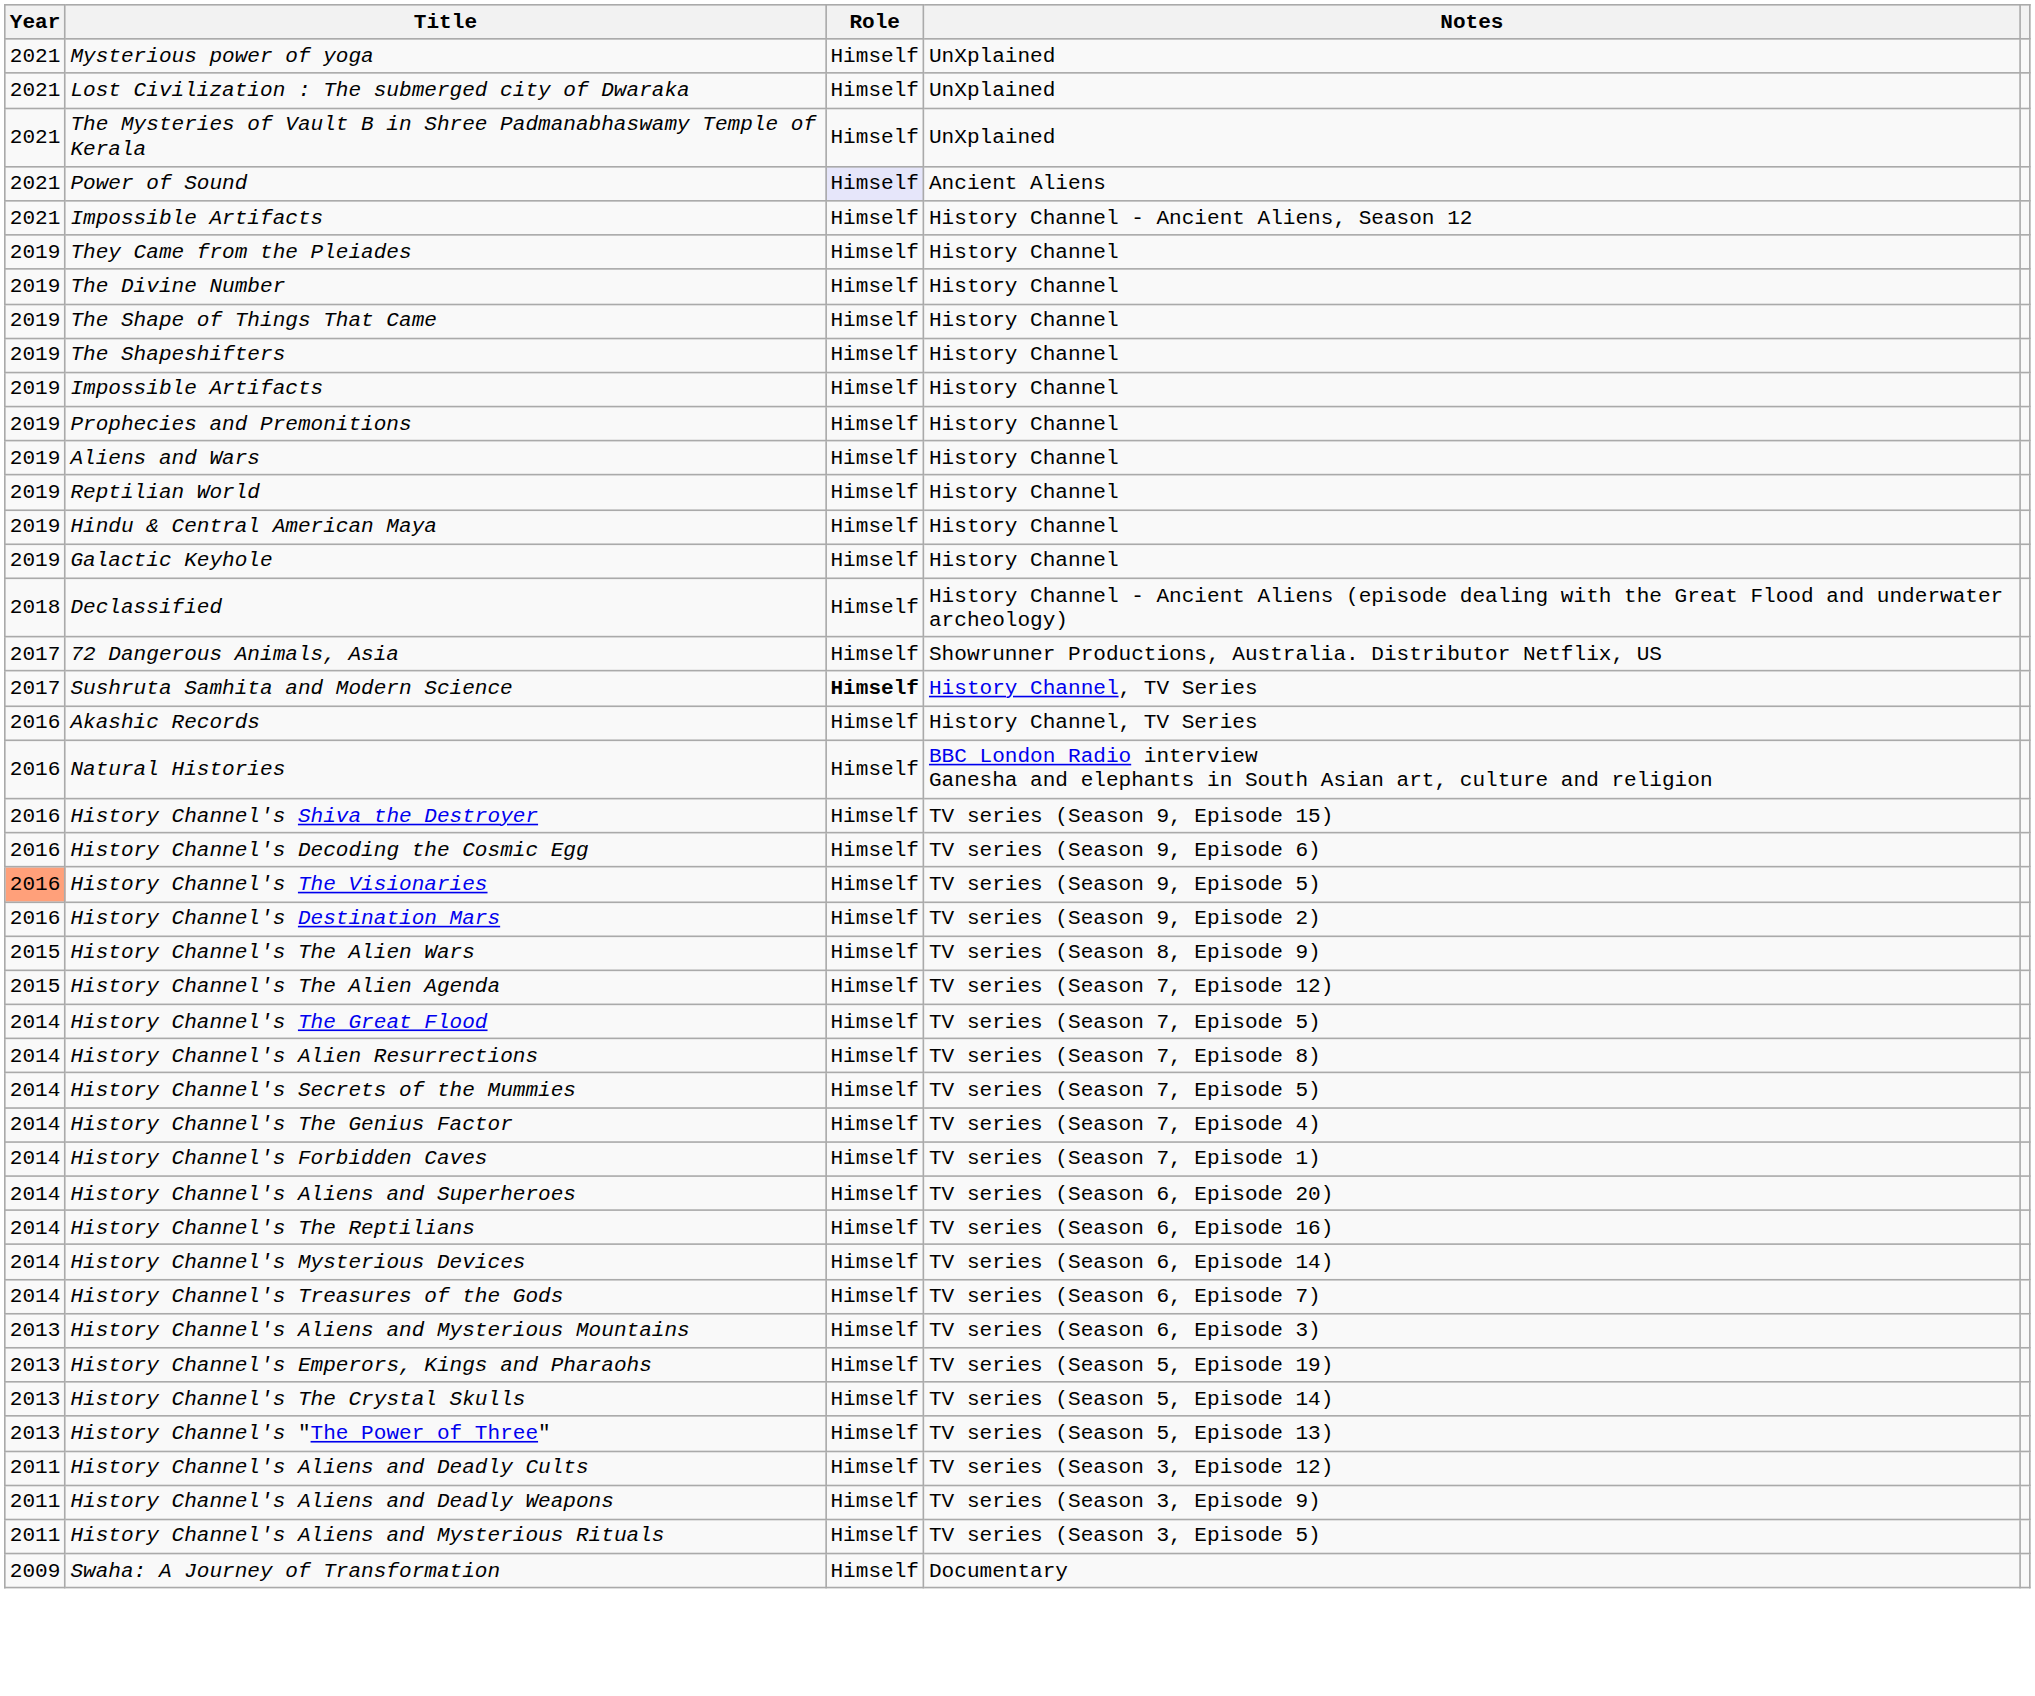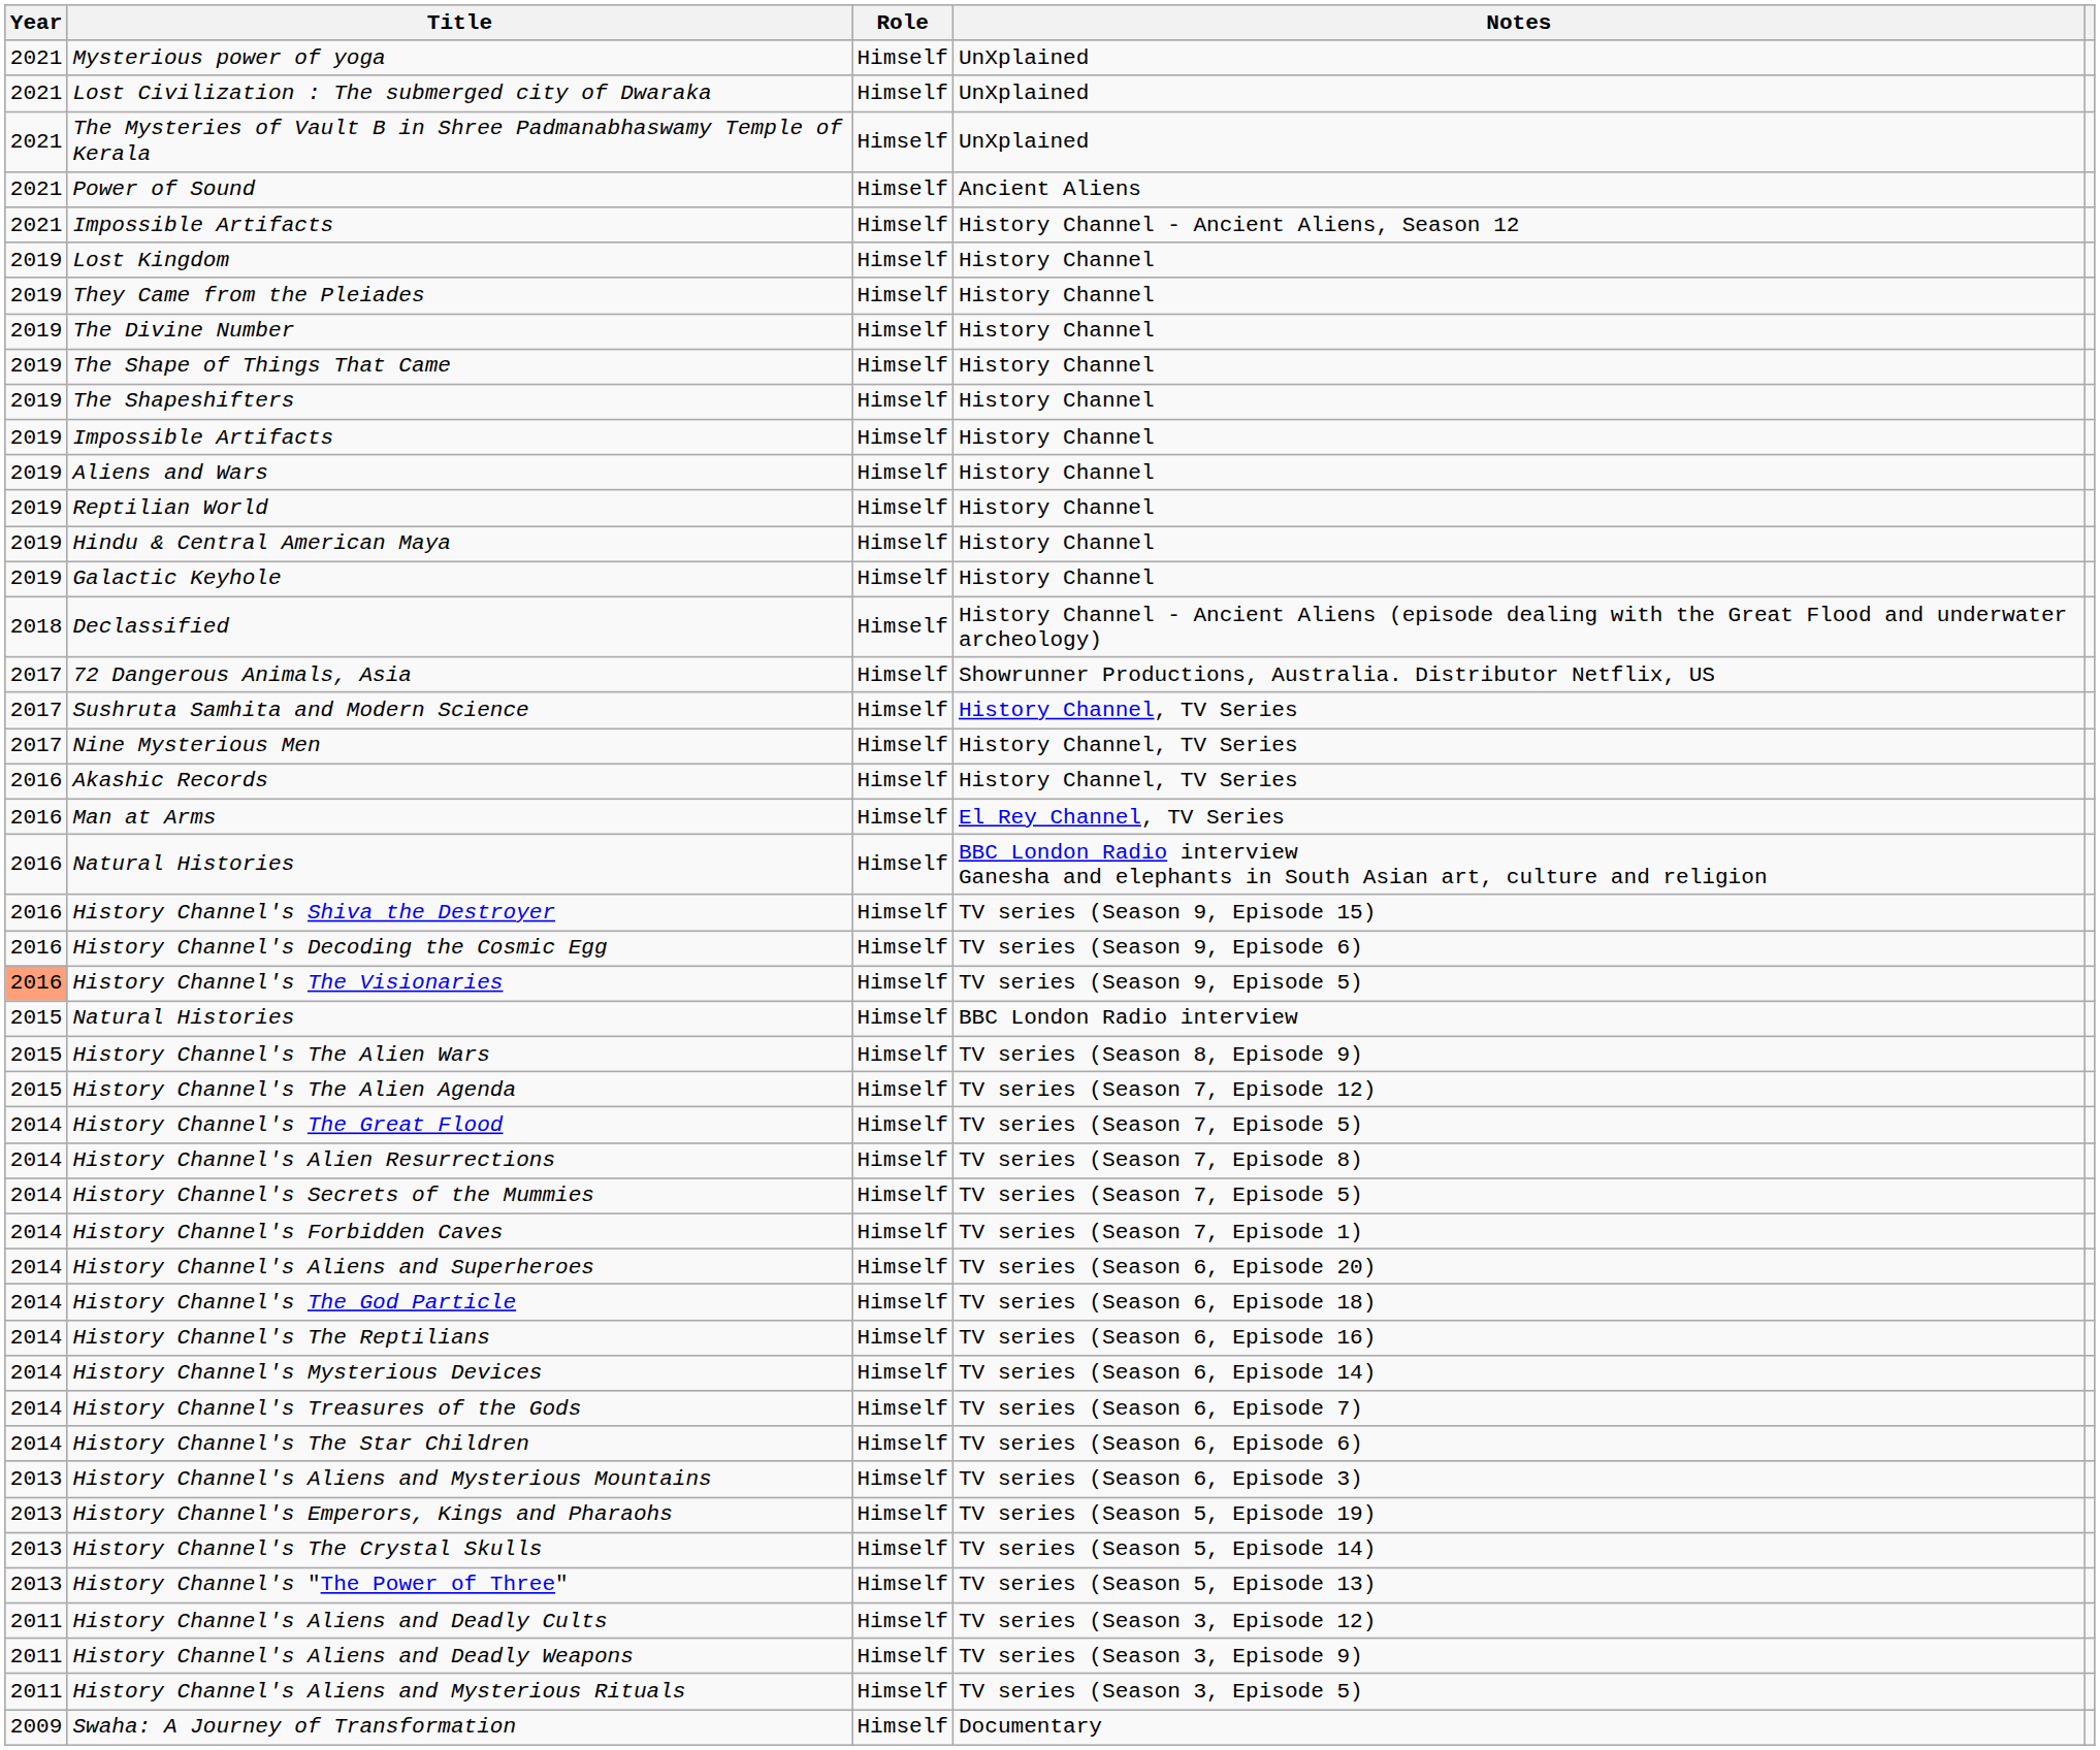 <table class="wikitable plainrowheaders sortable">
 <tr>
 <th>Year</th>
 <th>Title</th>
 <th>Role</th>
 <th class="unsortable">Notes</th>
 <th class="unsortable"></th>
 </tr>
 <tr>
 <td>2021</td>
 <td><em>Mysterious power of yoga</em></td>
 <td>Himself</td>
 <td>UnXplained</td>
 <td></td>
 </tr>
 <tr>
 <td>2021</td>
 <td><em>Lost Civilization : The submerged city of Dwaraka</em></td>
 <td>Himself</td>
 <td>UnXplained</td>
 <td></td>
 </tr>
 <tr>
 <td>2021</td>
 <td><em>The Mysteries of Vault B in Shree Padmanabhaswamy Temple of Kerala</em></td>
 <td>Himself</td>
 <td>UnXplained</td>
 <td></td>
 </tr>
 <tr>
 <td>2021</td>
 <td><em>Power of Sound</em></td>
-<td style="background: lavender;">Himself</td>
+<td>Himself</td>
 <td>Ancient Aliens</td>
 <td></td>
 </tr>
 <tr>
 <td>2021</td>
 <td><em>Impossible Artifacts</em></td>
 <td>Himself</td>
 <td>History Channel - Ancient Aliens, Season 12</td>
+<td></td>
+</tr>
+<tr>
+<td>2019</td>
+<td><em>Lost Kingdom</em></td>
+<td>Himself</td>
+<td>History Channel</td>
 <td></td>
 </tr>
 <tr>
 <td>2019</td>
 <td><em>They Came from the Pleiades</em>           </td>
 <td>Himself</td>
 <td>History Channel</td>
 <td></td>
 </tr>
 <tr>
 <td>2019</td>
 <td><em>The Divine Number</em></td>
 <td>Himself</td>
 <td>History Channel</td>
 <td></td>
 </tr>
 <tr>
 <td>2019</td>
 <td><em>The Shape of Things That Came</em></td>
 <td>Himself</td>
 <td>History Channel</td>
 <td></td>
 </tr>
 <tr>
 <td>2019</td>
 <td><em>The Shapeshifters</em></td>
 <td>Himself</td>
 <td>History Channel</td>
 <td></td>
 </tr>
 <tr>
 <td>2019</td>
 <td><em>Impossible Artifacts</em></td>
-<td>Himself</td>
-<td>History Channel</td>
-<td></td>
-</tr>
-<tr>
-<td>2019</td>
-<td><em>Prophecies and Premonitions</em></td>
 <td>Himself</td>
 <td>History Channel</td>
 <td></td>
 </tr>
 <tr>
 <td>2019</td>
 <td><em>Aliens and Wars</em></td>
 <td>Himself</td>
 <td>History Channel</td>
 <td></td>
 </tr>
 <tr>
 <td>2019</td>
 <td><em>Reptilian World</em></td>
 <td>Himself</td>
 <td>History Channel</td>
 <td></td>
 </tr>
 <tr>
 <td>2019</td>
 <td><em>Hindu & Central American Maya</em></td>
 <td>Himself</td>
 <td>History Channel</td>
 <td></td>
 </tr>
 <tr>
 <td>2019</td>
 <td><em>Galactic Keyhole</em></td>
 <td>Himself</td>
 <td>History Channel</td>
 <td></td>
 </tr>
 <tr>
 <td>2018</td>
 <td><em>Declassified</em></td>
 <td>Himself</td>
 <td>History Channel - Ancient Aliens (episode dealing with the Great Flood and underwater archeology)</td>
 <td></td>
 </tr>
 <tr>
 <td>2017</td>
 <td><em>72 Dangerous Animals, Asia</em></td>
 <td>Himself</td>
 <td>Showrunner Productions,   Australia. Distributor Netflix, US</td>
 <td></td>
 </tr>
 <tr>
 <td>2017</td>
 <td><em>Sushruta Samhita and Modern Science</em></td>
-<td><strong>Himself</strong></td>
+<td>Himself</td>
 <td><a href='#'>History Channel</a>, TV Series</td>
+<td></td>
+</tr>
+<tr>
+<td>2017</td>
+<td><em>Nine Mysterious Men</em></td>
+<td>Himself</td>
+<td>History Channel, TV Series</td>
 <td></td>
 </tr>
 <tr>
 <td>2016</td>
 <td><em>Akashic Records</em></td>
 <td>Himself</td>
 <td>History Channel, TV Series</td>
+<td></td>
+</tr>
+<tr>
+<td>2016</td>
+<td><em>Man at Arms</em></td>
+<td>Himself</td>
+<td><a href='#'>El Rey Channel</a>, TV Series</td>
 <td></td>
 </tr>
 <tr>
 <td>2016</td>
 <td><em>Natural Histories</em></td>
 <td>Himself</td>
 <td><a href='#'>BBC London Radio</a> interview <br> Ganesha and elephants in South Asian art, culture and religion</td>
 <td></td>
 </tr>
 <tr>
 <td>2016</td>
 <td><em>History Channel's</em> <em><a href='#'>Shiva the Destroyer</a></em></td>
 <td>Himself</td>
 <td>TV series (Season 9, Episode 15)</td>
 <td></td>
 </tr>
 <tr>
 <td>2016</td>
 <td><em>History Channel's</em> <em>Decoding the Cosmic Egg</em></td>
 <td>Himself</td>
 <td>TV series (Season 9, Episode 6)</td>
 <td></td>
 </tr>
 <tr>
 <td style="background: lightsalmon;">2016</td>
 <td><em>History Channel's</em> <em><a href='#'>The Visionaries</a></em></td>
 <td>Himself</td>
 <td>TV series (Season 9, Episode 5)</td>
 <td></td>
 </tr>
 <tr>
-<td>2016</td>
-<td><em>History Channel's</em> <em><a href='#'>Destination Mars</a></em></td>
+<td>2015</td>
+<td><em>Natural Histories</em></td>
 <td>Himself</td>
-<td>TV series (Season 9, Episode 2)</td>
+<td>BBC London Radio interview</td>
 <td></td>
 </tr>
 <tr>
 <td>2015</td>
 <td><em>History Channel's</em> <em>The Alien Wars</em></td>
 <td>Himself</td>
 <td>TV series (Season 8, Episode 9)</td>
 <td></td>
 </tr>
 <tr>
 <td>2015</td>
 <td><em>History Channel's</em> <em>The Alien Agenda</em></td>
 <td>Himself</td>
 <td>TV series (Season 7, Episode 12)</td>
 <td></td>
 </tr>
 <tr>
 <td>2014</td>
 <td><em>History Channel's</em> <em><a href='#'>The Great Flood</a></em></td>
 <td>Himself</td>
 <td>TV series (Season 7, Episode 5)</td>
 <td></td>
 </tr>
 <tr>
 <td>2014</td>
 <td><em>History Channel's</em> <em>Alien Resurrections</em></td>
 <td>Himself</td>
 <td>TV series (Season 7, Episode 8)</td>
 <td></td>
 </tr>
 <tr>
 <td>2014</td>
 <td><em>History Channel's</em> <em>Secrets of the Mummies</em></td>
 <td>Himself</td>
 <td>TV series (Season 7, Episode 5)</td>
 <td></td>
 </tr>
 <tr>
 <td>2014</td>
-<td><em>History Channel's</em> <em>The Genius Factor</em></td>
-<td>Himself</td>
-<td>TV series (Season 7, Episode 4)</td>
-<td></td>
-</tr>
-<tr>
-<td>2014</td>
 <td><em>History Channel's</em> <em>Forbidden Caves</em></td>
 <td>Himself</td>
 <td>TV series (Season 7, Episode 1)</td>
 <td></td>
 </tr>
 <tr>
 <td>2014</td>
 <td><em>History Channel's</em> <em>Aliens and Superheroes</em></td>
 <td>Himself</td>
 <td>TV series (Season 6, Episode 20)</td>
+<td></td>
+</tr>
+<tr>
+<td>2014</td>
+<td><em>History Channel's</em> <em><a href='#'>The God Particle</a></em></td>
+<td>Himself</td>
+<td>TV series (Season 6, Episode 18)</td>
 <td></td>
 </tr>
 <tr>
 <td>2014</td>
 <td><em>History Channel's</em> <em>The Reptilians</em></td>
 <td>Himself</td>
 <td>TV series (Season 6, Episode 16)</td>
 <td></td>
 </tr>
 <tr>
 <td>2014</td>
 <td><em>History Channel's</em> <em>Mysterious Devices</em></td>
 <td>Himself</td>
 <td>TV series (Season 6, Episode 14)</td>
 <td></td>
 </tr>
 <tr>
 <td>2014</td>
 <td><em>History Channel's</em> <em>Treasures of the Gods</em></td>
 <td>Himself</td>
 <td>TV series (Season 6, Episode 7)</td>
+<td></td>
+</tr>
+<tr>
+<td>2014</td>
+<td><em>History Channel's</em> <em>The Star Children</em></td>
+<td>Himself</td>
+<td>TV series (Season 6, Episode 6)</td>
 <td></td>
 </tr>
 <tr>
 <td>2013</td>
 <td><em>History Channel's</em> <em>Aliens and Mysterious Mountains</em></td>
 <td>Himself</td>
 <td>TV series (Season 6, Episode 3)</td>
 <td></td>
 </tr>
 <tr>
 <td>2013</td>
 <td><em>History Channel's</em> <em>Emperors, Kings and Pharaohs</em></td>
 <td>Himself</td>
 <td>TV series (Season 5, Episode 19)</td>
 <td></td>
 </tr>
 <tr>
 <td>2013</td>
 <td><em>History Channel's</em> <em>The Crystal Skulls</em></td>
 <td>Himself</td>
 <td>TV series (Season 5, Episode 14)</td>
 <td></td>
 </tr>
 <tr>
 <td>2013</td>
 <td><em>History Channel's</em> "<a href='#'>The Power of Three</a>"</td>
 <td>Himself</td>
 <td>TV series (Season 5, Episode 13)</td>
 <td></td>
 </tr>
 <tr>
 <td>2011</td>
 <td><em>History Channel's</em> <em>Aliens and Deadly Cults</em></td>
 <td>Himself</td>
 <td>TV series (Season 3, Episode 12)</td>
 <td></td>
 </tr>
 <tr>
 <td>2011</td>
 <td><em>History Channel's</em> <em>Aliens and Deadly Weapons</em></td>
 <td>Himself</td>
 <td>TV series (Season 3, Episode 9)</td>
 <td></td>
 </tr>
 <tr>
 <td>2011</td>
 <td><em>History Channel's</em> <em>Aliens and Mysterious Rituals</em></td>
 <td>Himself</td>
 <td>TV series (Season 3, Episode 5)</td>
 <td></td>
 </tr>
 <tr>
 <td>2009</td>
 <td><em>Swaha: A Journey of Transformation</em></td>
 <td>Himself</td>
 <td>Documentary</td>
 <td></td>
 </tr>
 </table>
